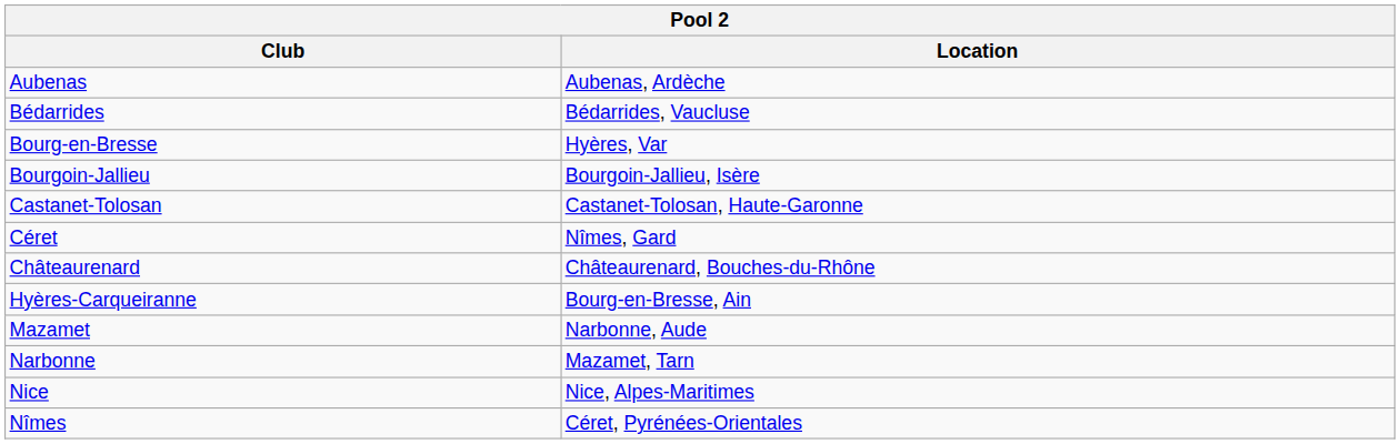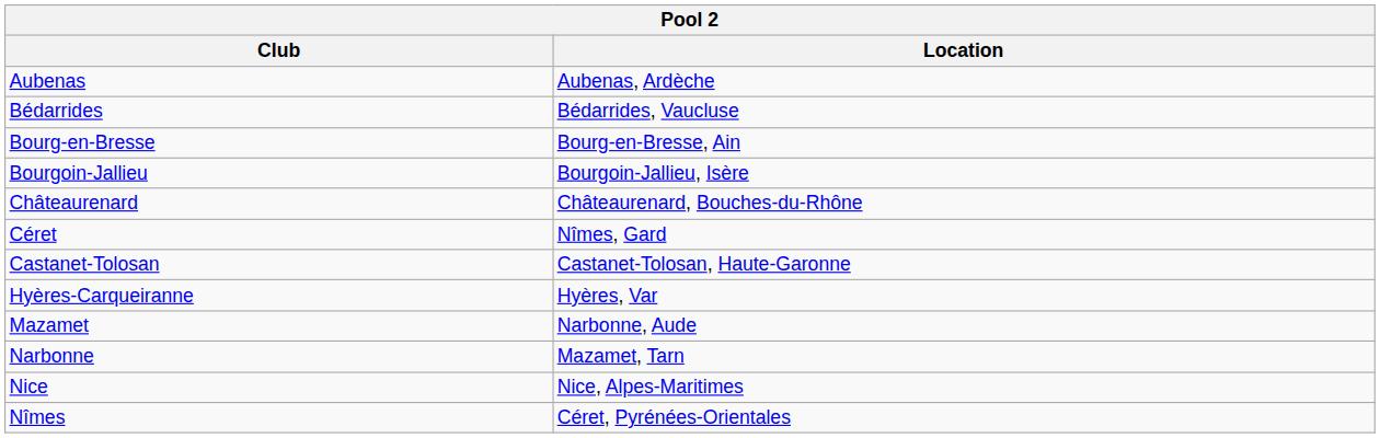 <table class="wikitable" style="text-align:left; width:90%">
 <tr>
 <th colspan=2>Pool 2</th>
 </tr>
 <tr>
 <th style="width:40%;">Club</th>
 <th style="width:60%;">Location</th>
 </tr>
 <tr>
 <td><a href='#'>Aubenas</a></td>
 <td><a href='#'>Aubenas</a>, <a href='#'>Ardèche</a></td>
 </tr>
 <tr>
 <td><a href='#'>Bédarrides</a></td>
 <td><a href='#'>Bédarrides</a>, <a href='#'>Vaucluse</a></td>
 </tr>
 <tr>
 <td><a href='#'>Bourg-en-Bresse</a></td>
-<td><a href='#'>Hyères</a>, <a href='#'>Var</a></td>
+<td><a href='#'>Bourg-en-Bresse</a>, <a href='#'>Ain</a></td>
 </tr>
 <tr>
 <td><a href='#'>Bourgoin-Jallieu</a></td>
 <td><a href='#'>Bourgoin-Jallieu</a>, <a href='#'>Isère</a></td>
 </tr>
 <tr>
-<td><a href='#'>Castanet-Tolosan</a></td>
-<td><a href='#'>Castanet-Tolosan</a>, <a href='#'>Haute-Garonne</a></td>
+<td><a href='#'>Châteaurenard</a></td>
+<td><a href='#'>Châteaurenard</a>, <a href='#'>Bouches-du-Rhône</a></td>
 </tr>
 <tr>
 <td><a href='#'>Céret</a></td>
 <td><a href='#'>Nîmes</a>, <a href='#'>Gard</a></td>
 </tr>
 <tr>
-<td><a href='#'>Châteaurenard</a></td>
-<td><a href='#'>Châteaurenard</a>, <a href='#'>Bouches-du-Rhône</a></td>
+<td><a href='#'>Castanet-Tolosan</a></td>
+<td><a href='#'>Castanet-Tolosan</a>, <a href='#'>Haute-Garonne</a></td>
 </tr>
 <tr>
 <td><a href='#'>Hyères-Carqueiranne</a></td>
-<td><a href='#'>Bourg-en-Bresse</a>, <a href='#'>Ain</a></td>
+<td><a href='#'>Hyères</a>, <a href='#'>Var</a></td>
 </tr>
 <tr>
 <td><a href='#'>Mazamet</a></td>
 <td><a href='#'>Narbonne</a>, <a href='#'>Aude</a></td>
 </tr>
 <tr>
 <td><a href='#'>Narbonne</a></td>
 <td><a href='#'>Mazamet</a>, <a href='#'>Tarn</a></td>
 </tr>
 <tr>
 <td><a href='#'>Nice</a></td>
 <td><a href='#'>Nice</a>, <a href='#'>Alpes-Maritimes</a></td>
 </tr>
 <tr>
 <td><a href='#'>Nîmes</a></td>
 <td><a href='#'>Céret</a>, <a href='#'>Pyrénées-Orientales</a></td>
 </tr>
 </table>
